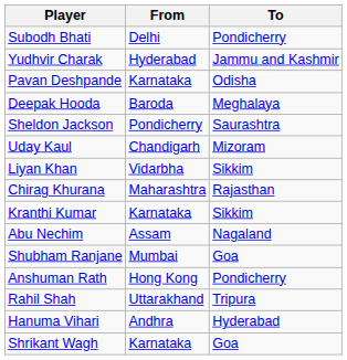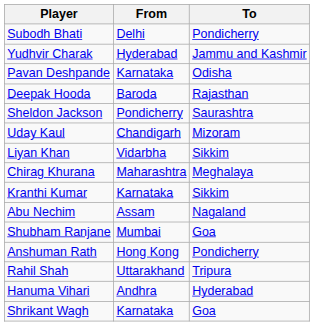 <table class="wikitable">
 <tr>
 <th>Player</th>
 <th>From</th>
 <th>To</th>
 </tr>
 <tr>
 <td><a href='#'>Subodh Bhati</a></td>
 <td><a href='#'>Delhi</a></td>
 <td><a href='#'>Pondicherry</a></td>
 </tr>
 <tr>
 <td><a href='#'>Yudhvir Charak</a></td>
 <td><a href='#'>Hyderabad</a></td>
 <td><a href='#'>Jammu and Kashmir</a></td>
 </tr>
 <tr>
 <td><a href='#'>Pavan Deshpande</a></td>
 <td><a href='#'>Karnataka</a></td>
 <td><a href='#'>Odisha</a></td>
 </tr>
 <tr>
 <td><a href='#'>Deepak Hooda</a></td>
 <td><a href='#'>Baroda</a></td>
-<td><a href='#'>Meghalaya</a></td>
+<td><a href='#'>Rajasthan</a></td>
 </tr>
 <tr>
 <td><a href='#'>Sheldon Jackson</a></td>
 <td><a href='#'>Pondicherry</a></td>
 <td><a href='#'>Saurashtra</a></td>
 </tr>
 <tr>
 <td><a href='#'>Uday Kaul</a></td>
 <td><a href='#'>Chandigarh</a></td>
 <td><a href='#'>Mizoram</a></td>
 </tr>
 <tr>
 <td><a href='#'>Liyan Khan</a></td>
 <td><a href='#'>Vidarbha</a></td>
 <td><a href='#'>Sikkim</a></td>
 </tr>
 <tr>
 <td><a href='#'>Chirag Khurana</a></td>
 <td><a href='#'>Maharashtra</a></td>
-<td><a href='#'>Rajasthan</a></td>
+<td><a href='#'>Meghalaya</a></td>
 </tr>
 <tr>
 <td><a href='#'>Kranthi Kumar</a></td>
 <td><a href='#'>Karnataka</a></td>
 <td><a href='#'>Sikkim</a></td>
 </tr>
 <tr>
 <td><a href='#'>Abu Nechim</a></td>
 <td><a href='#'>Assam</a></td>
 <td><a href='#'>Nagaland</a></td>
 </tr>
 <tr>
 <td><a href='#'>Shubham Ranjane</a></td>
 <td><a href='#'>Mumbai</a></td>
 <td><a href='#'>Goa</a></td>
 </tr>
 <tr>
 <td><a href='#'>Anshuman Rath</a></td>
 <td><a href='#'>Hong Kong</a></td>
 <td><a href='#'>Pondicherry</a></td>
 </tr>
 <tr>
 <td><a href='#'>Rahil Shah</a></td>
 <td><a href='#'>Uttarakhand</a></td>
 <td><a href='#'>Tripura</a></td>
 </tr>
 <tr>
 <td><a href='#'>Hanuma Vihari</a></td>
 <td><a href='#'>Andhra</a></td>
 <td><a href='#'>Hyderabad</a></td>
 </tr>
 <tr>
 <td><a href='#'>Shrikant Wagh</a></td>
 <td><a href='#'>Karnataka</a></td>
 <td><a href='#'>Goa</a></td>
 </tr>
 </table>
